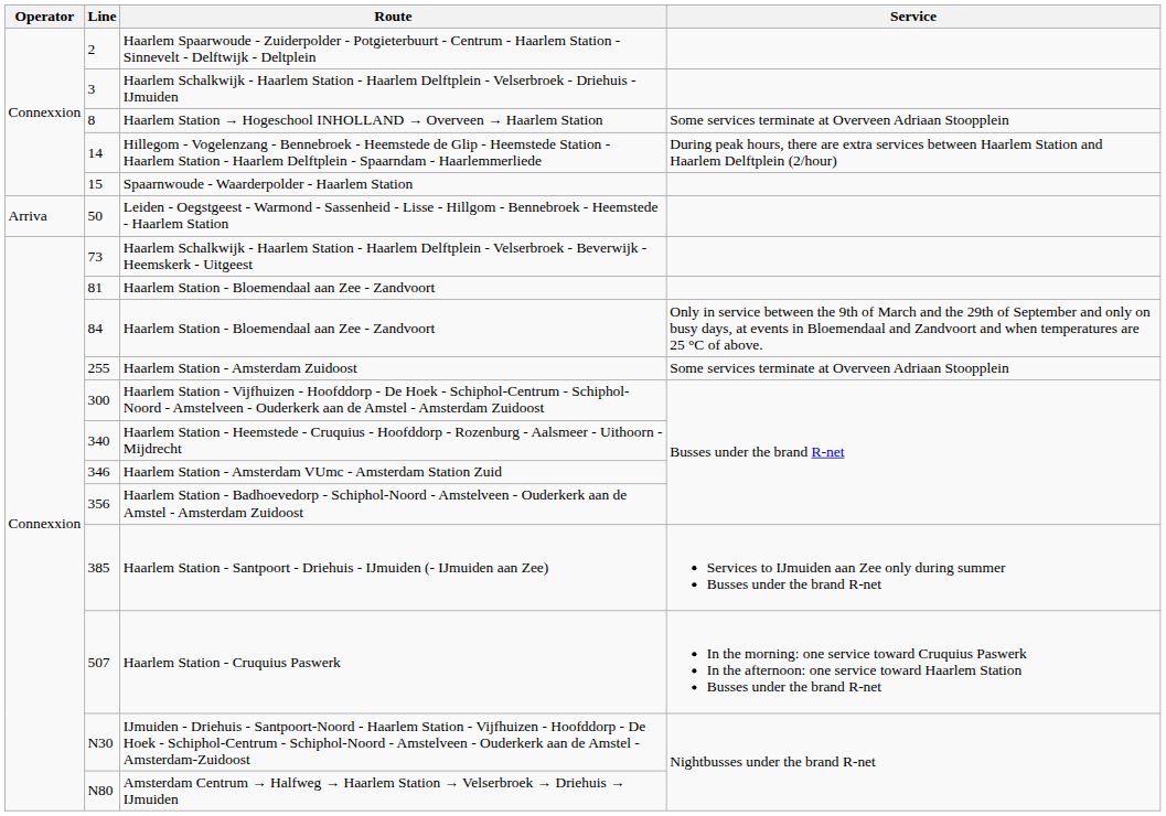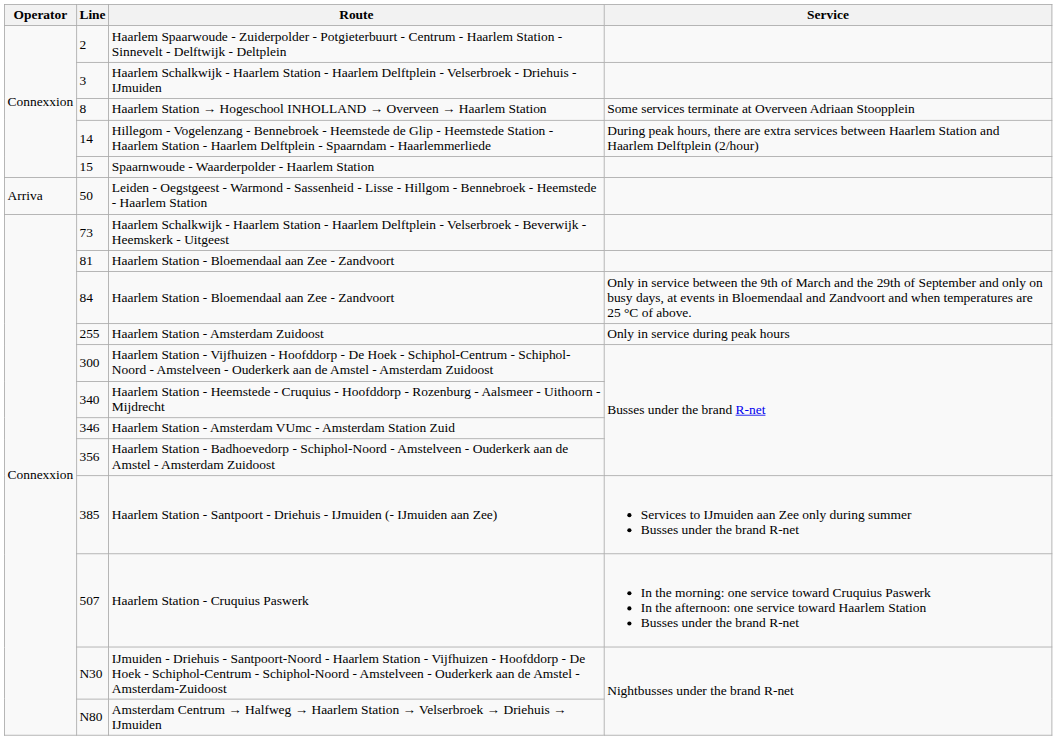 <table class="wikitable">
 <tr>
 <th>Operator</th>
 <th>Line</th>
 <th>Route</th>
 <th>Service</th>
 </tr>
 <tr>
 <td rowspan="5">Connexxion</td>
 <td>2</td>
 <td>Haarlem Spaarwoude - Zuiderpolder - Potgieterbuurt - Centrum - Haarlem Station - Sinnevelt - Delftwijk - Deltplein</td>
 <td></td>
 </tr>
 <tr>
 <td>3</td>
 <td>Haarlem Schalkwijk - Haarlem Station - Haarlem Delftplein - Velserbroek - Driehuis - IJmuiden</td>
 <td></td>
 </tr>
 <tr>
 <td>8</td>
 <td>Haarlem Station → Hogeschool INHOLLAND → Overveen → Haarlem Station</td>
 <td>Some services terminate at Overveen Adriaan Stoopplein</td>
 </tr>
 <tr>
 <td>14</td>
 <td>Hillegom - Vogelenzang - Bennebroek - Heemstede de Glip - Heemstede Station - Haarlem Station - Haarlem Delftplein - Spaarndam - Haarlemmerliede</td>
 <td>During peak hours, there are extra services between Haarlem Station and Haarlem Delftplein (2/hour)</td>
 </tr>
 <tr>
 <td>15</td>
 <td>Spaarnwoude - Waarderpolder - Haarlem Station</td>
 <td></td>
 </tr>
 <tr>
 <td>Arriva</td>
 <td>50</td>
 <td>Leiden - Oegstgeest - Warmond - Sassenheid - Lisse - Hillgom - Bennebroek - Heemstede - Haarlem Station</td>
 <td></td>
 </tr>
 <tr>
 <td rowspan="12">Connexxion</td>
 <td>73</td>
 <td>Haarlem Schalkwijk - Haarlem Station - Haarlem Delftplein - Velserbroek - Beverwijk - Heemskerk - Uitgeest</td>
 <td></td>
 </tr>
 <tr>
 <td>81</td>
 <td>Haarlem Station - Bloemendaal aan Zee - Zandvoort</td>
 <td></td>
 </tr>
 <tr>
 <td>84</td>
 <td>Haarlem Station - Bloemendaal aan Zee - Zandvoort</td>
 <td>Only in service between the 9th of March and the 29th of September and only on busy days, at events in Bloemendaal and Zandvoort and when temperatures are 25 °C of above.</td>
 </tr>
 <tr>
 <td>255</td>
 <td>Haarlem Station - Amsterdam Zuidoost</td>
-<td>Some services terminate at Overveen Adriaan Stoopplein</td>
+<td>Only in service during peak hours</td>
 </tr>
 <tr>
 <td>300</td>
 <td>Haarlem Station - Vijfhuizen - Hoofddorp - De Hoek - Schiphol-Centrum - Schiphol-Noord - Amstelveen - Ouderkerk aan de Amstel - Amsterdam Zuidoost</td>
 <td rowspan="4">Busses under the brand <a href='#'>R-net</a></td>
 </tr>
 <tr>
 <td>340</td>
 <td>Haarlem Station - Heemstede - Cruquius - Hoofddorp - Rozenburg - Aalsmeer - Uithoorn - Mijdrecht</td>
 </tr>
 <tr>
 <td>346</td>
 <td>Haarlem Station - Amsterdam VUmc - Amsterdam Station Zuid</td>
 </tr>
 <tr>
 <td>356</td>
 <td>Haarlem Station - Badhoevedorp - Schiphol-Noord - Amstelveen - Ouderkerk aan de Amstel - Amsterdam Zuidoost</td>
 </tr>
 <tr>
 <td>385</td>
 <td>Haarlem Station - Santpoort - Driehuis - IJmuiden (- IJmuiden aan Zee)</td>
 <td><br><ul><li>Services to IJmuiden aan Zee only during summer</li><li>Busses under the brand R-net</li></ul></td>
 </tr>
 <tr>
 <td>507</td>
 <td>Haarlem Station - Cruquius Paswerk</td>
 <td><br><ul><li>In the morning: one service toward Cruquius Paswerk</li><li>In the afternoon: one service toward Haarlem Station</li><li>Busses under the brand R-net</li></ul></td>
 </tr>
 <tr>
 <td>N30</td>
 <td>IJmuiden - Driehuis - Santpoort-Noord - Haarlem Station - Vijfhuizen - Hoofddorp - De Hoek - Schiphol-Centrum - Schiphol-Noord - Amstelveen - Ouderkerk aan de Amstel - Amsterdam-Zuidoost</td>
 <td rowspan="2">Nightbusses under the brand R-net</td>
 </tr>
 <tr>
 <td>N80</td>
 <td>Amsterdam Centrum → Halfweg → Haarlem Station → Velserbroek → Driehuis → IJmuiden</td>
 </tr>
 </table>
